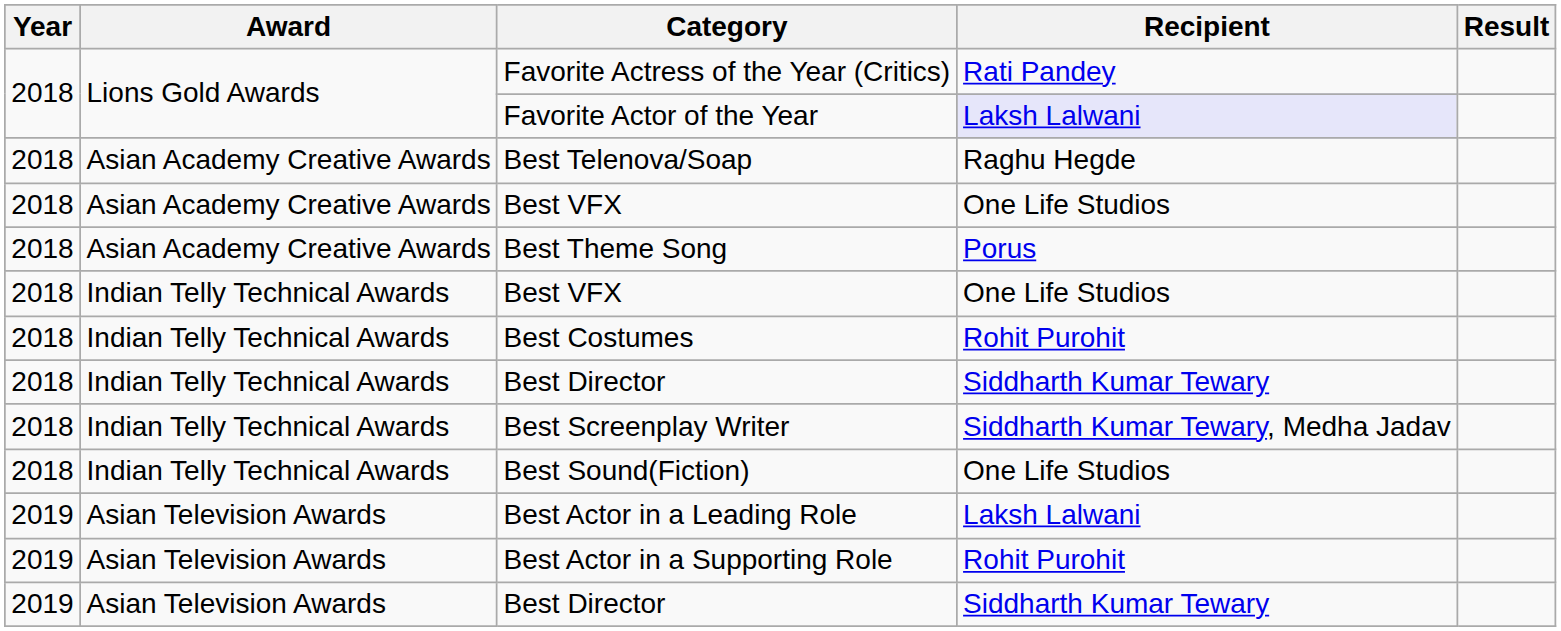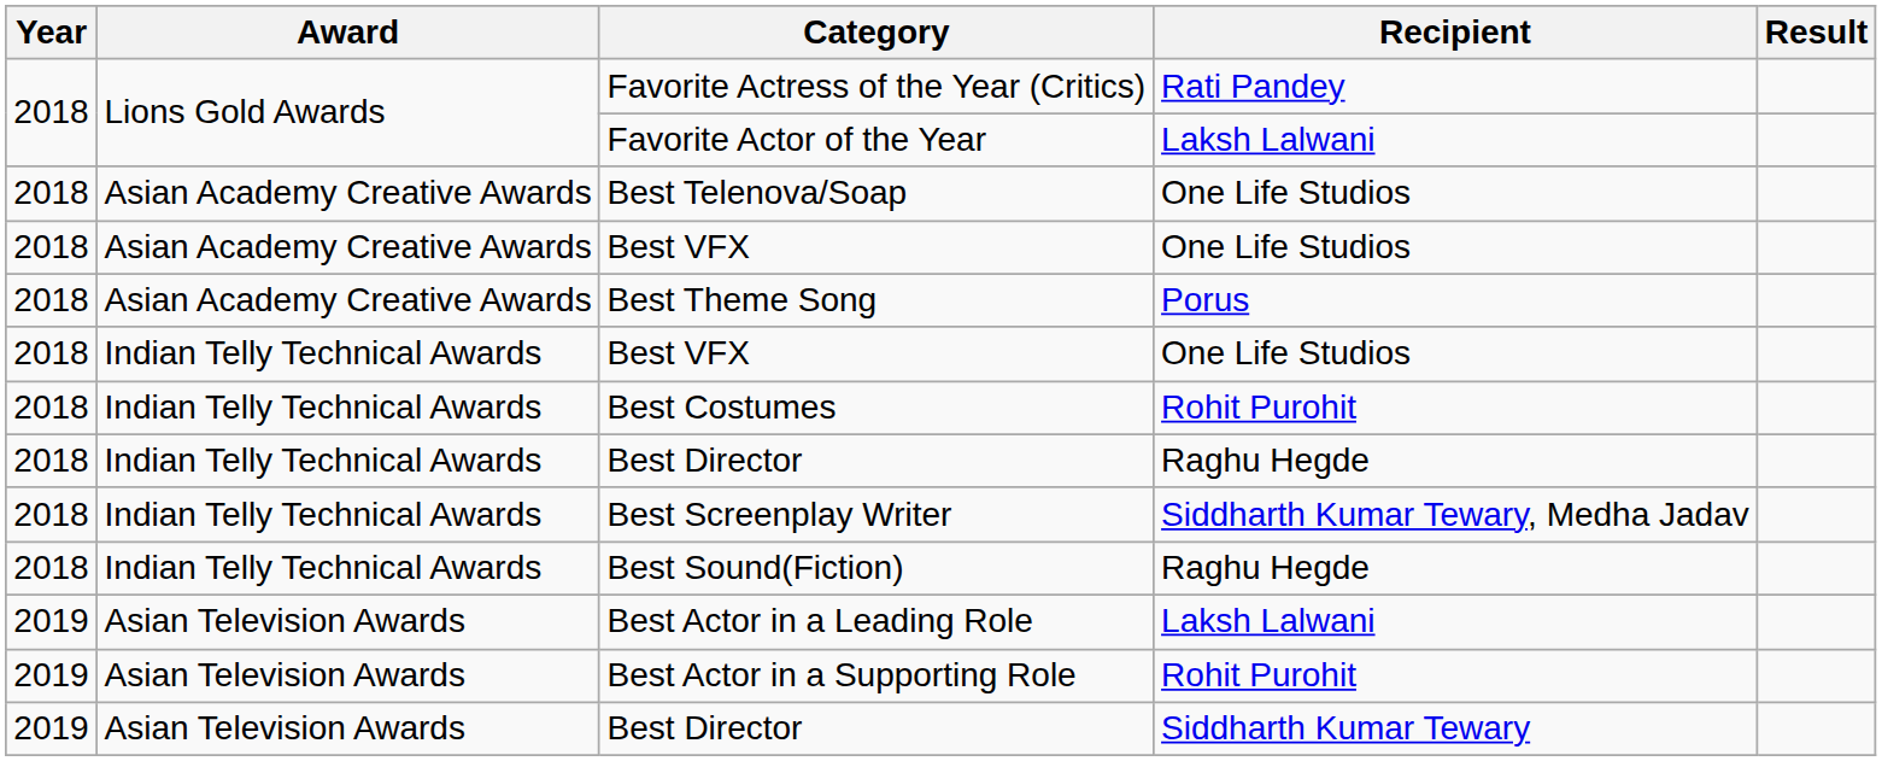 <table class="wikitable sortable">
 <tr>
 <th>Year</th>
 <th>Award</th>
 <th>Category</th>
 <th>Recipient</th>
 <th>Result</th>
 </tr>
 <tr>
 <td rowspan="2">2018</td>
 <td rowspan="2">Lions Gold Awards</td>
 <td>Favorite Actress of the Year (Critics)</td>
 <td><a href='#'>Rati Pandey</a></td>
 <td></td>
 </tr>
 <tr>
 <td>Favorite Actor of the Year</td>
-<td style="background: lavender;"><a href='#'>Laksh Lalwani</a></td>
+<td><a href='#'>Laksh Lalwani</a></td>
 <td></td>
 </tr>
 <tr>
 <td>2018</td>
 <td>Asian Academy Creative Awards</td>
 <td>Best Telenova/Soap</td>
-<td>Raghu Hegde</td>
+<td>One Life Studios</td>
 <td></td>
 </tr>
 <tr>
 <td>2018</td>
 <td>Asian Academy Creative Awards</td>
 <td>Best VFX</td>
 <td>One Life Studios</td>
 <td></td>
 </tr>
 <tr>
 <td>2018</td>
 <td>Asian Academy Creative Awards</td>
 <td>Best Theme Song</td>
 <td><a href='#'>Porus</a></td>
 <td></td>
 </tr>
 <tr>
 <td>2018</td>
 <td>Indian Telly Technical Awards</td>
 <td>Best VFX</td>
 <td>One Life Studios</td>
 <td></td>
 </tr>
 <tr>
 <td>2018</td>
 <td>Indian Telly Technical Awards</td>
 <td>Best Costumes</td>
 <td><a href='#'>Rohit Purohit</a></td>
 <td></td>
 </tr>
 <tr>
 <td>2018</td>
 <td>Indian Telly Technical Awards</td>
 <td>Best Director</td>
-<td><a href='#'>Siddharth Kumar Tewary</a></td>
+<td>Raghu Hegde</td>
 <td></td>
 </tr>
 <tr>
 <td>2018</td>
 <td>Indian Telly Technical Awards</td>
 <td>Best Screenplay Writer</td>
 <td><a href='#'>Siddharth Kumar Tewary</a>, Medha Jadav</td>
 <td></td>
 </tr>
 <tr>
 <td>2018</td>
 <td>Indian Telly Technical Awards</td>
 <td>Best Sound(Fiction)</td>
-<td>One Life Studios</td>
+<td>Raghu Hegde</td>
 <td></td>
 </tr>
 <tr>
 <td>2019</td>
 <td>Asian Television Awards</td>
 <td>Best Actor in a Leading Role</td>
 <td><a href='#'>Laksh Lalwani</a></td>
 <td></td>
 </tr>
 <tr>
 <td>2019</td>
 <td>Asian Television Awards</td>
 <td>Best Actor in a Supporting Role</td>
 <td><a href='#'>Rohit Purohit</a></td>
 <td></td>
 </tr>
 <tr>
 <td>2019</td>
 <td>Asian Television Awards</td>
 <td>Best Director</td>
 <td><a href='#'>Siddharth Kumar Tewary</a></td>
 <td></td>
 </tr>
 </table>
